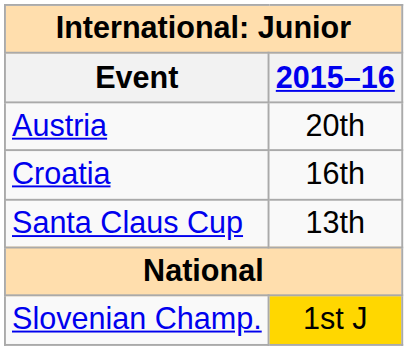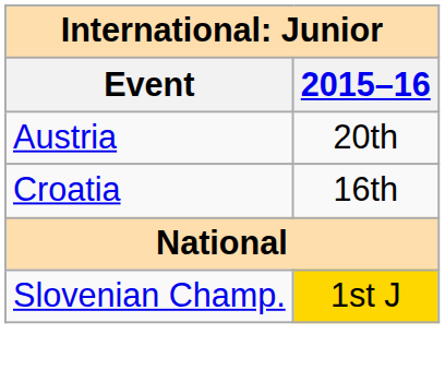 <table class="wikitable" style="text-align:center">
 <tr>
 <th colspan="2" style="background:#ffdead; text-align:center;">International: Junior</th>
 </tr>
 <tr>
 <th>Event</th>
 <th><a href='#'>2015–16</a></th>
 </tr>
 <tr>
 <td align=left> <a href='#'>Austria</a></td>
 <td>20th</td>
 </tr>
 <tr>
 <td align=left> <a href='#'>Croatia</a></td>
 <td>16th</td>
 </tr>
 <tr>
-<td align=left><a href='#'>Santa Claus Cup</a></td>
-<td>13th</td>
-</tr>
-<tr>
 <th colspan="2" style="background:#ffdead; text-align:center;">National</th>
 </tr>
 <tr>
 <td align=left><a href='#'>Slovenian Champ.</a></td>
 <td bgcolor=gold>1st J</td>
 </tr>
 </table>
